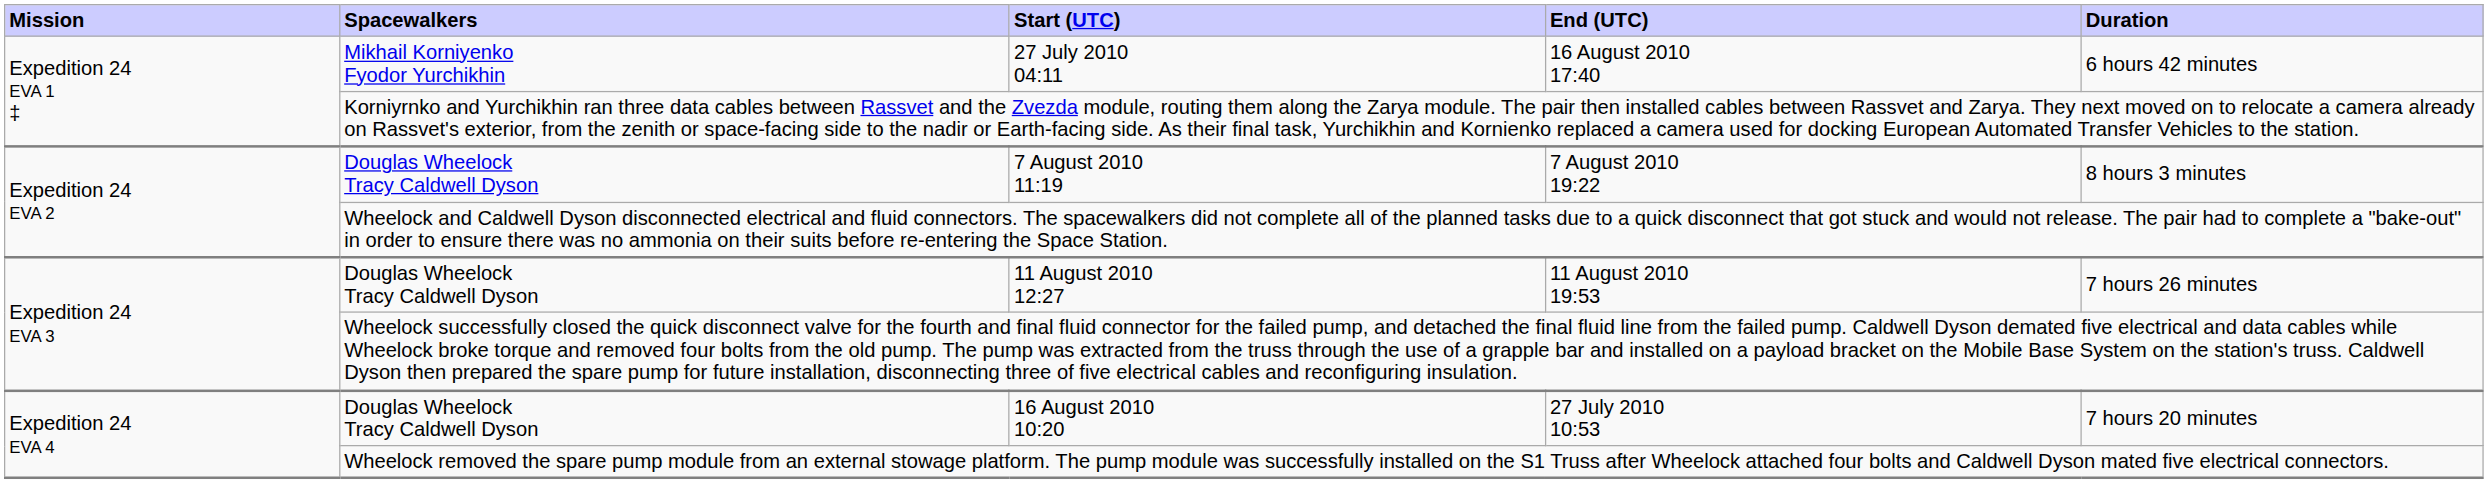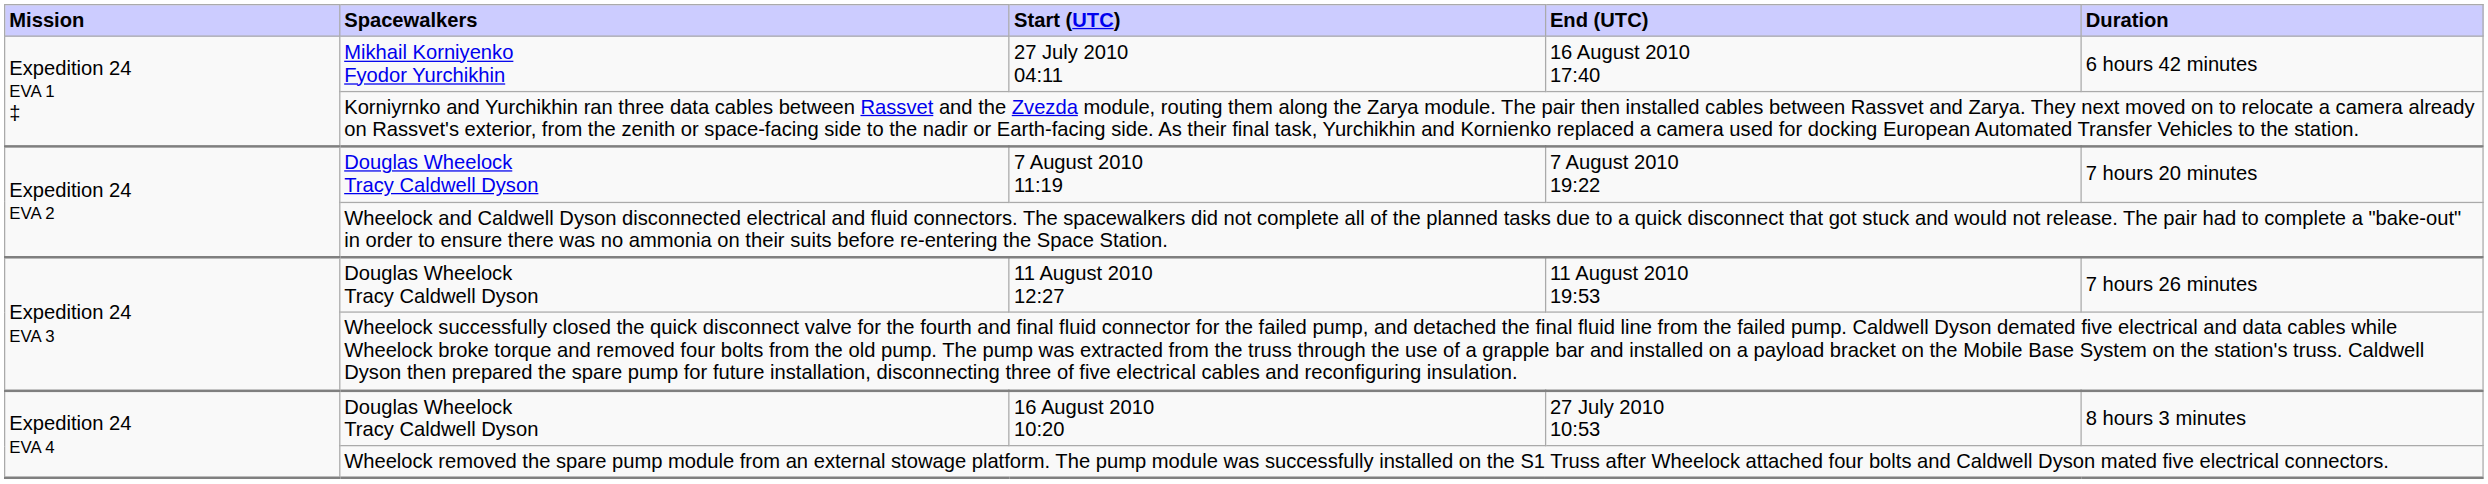 <table class="wikitable">
 <tr>
 <th width="10%" style="background:#ccccff;color:black;text-align:left"><strong>Mission</strong></th>
 <th width="20%" style="background:#ccccff;color:black;text-align:left"><strong>Spacewalkers</strong></th>
 <th width="16%" style="background:#ccccff;color:black;text-align:left"><strong>Start (<a href='#'>UTC</a>)</strong></th>
 <th width="16%" style="background:#ccccff;color:black;text-align:left"><strong>End (UTC)</strong></th>
 <th width="12%" style="background:#ccccff;color:black;text-align:left"><strong>Duration</strong></th>
 </tr>
 <tr>
 <td rowspan=2 style="border-bottom:2px solid grey;">Expedition 24<br><small>EVA 1</small><br>‡</td>
 <td><a href='#'>Mikhail Korniyenko</a><br><a href='#'>Fyodor Yurchikhin</a></td>
 <td>27 July 2010 <br> 04:11</td>
 <td>16 August 2010 <br> 17:40</td>
 <td>6 hours 42 minutes</td>
 </tr>
 <tr>
 <td colspan=4 style="border-bottom:2px solid grey;">Korniyrnko and Yurchikhin ran three data cables between <a href='#'>Rassvet</a> and the <a href='#'>Zvezda</a> module, routing them along the Zarya module. The pair then installed cables between Rassvet and Zarya. They next moved on to relocate a camera already on Rassvet's exterior, from the zenith or space-facing side to the nadir or Earth-facing side. As their final task, Yurchikhin and Kornienko replaced a camera used for docking European Automated Transfer Vehicles to the station.</td>
 </tr>
 <tr>
 <td rowspan=2 style="border-bottom:2px solid grey;">Expedition 24<br><small>EVA 2</small><br></td>
 <td><a href='#'>Douglas Wheelock</a><br><a href='#'>Tracy Caldwell Dyson</a></td>
 <td>7 August 2010 <br> 11:19</td>
 <td>7 August 2010 <br> 19:22</td>
-<td>8 hours 3 minutes</td>
+<td>7 hours 20 minutes</td>
 </tr>
 <tr>
 <td colspan=4 style="border-bottom:2px solid grey;">Wheelock and Caldwell Dyson disconnected electrical and fluid connectors. The spacewalkers did not complete all of the planned tasks due to a quick disconnect that got stuck and would not release. The pair had to complete a "bake-out" in order to ensure there was no ammonia on their suits before re-entering the Space Station.</td>
 </tr>
 <tr>
 <td rowspan=2 style="border-bottom:2px solid grey;">Expedition 24<br><small>EVA 3</small><br></td>
 <td>Douglas Wheelock<br>Tracy Caldwell Dyson</td>
 <td>11 August 2010 <br> 12:27</td>
 <td>11 August 2010 <br> 19:53</td>
 <td>7 hours 26 minutes</td>
 </tr>
 <tr>
 <td colspan=4 style="border-bottom:2px solid grey;">Wheelock successfully closed the quick disconnect valve for the fourth and final fluid connector for the failed pump, and detached the final fluid line from the failed pump. Caldwell Dyson demated five electrical and data cables while Wheelock broke torque and removed four bolts from the old pump. The pump was extracted from the truss through the use of a grapple bar and installed on a payload bracket on the Mobile Base System on the station's truss. Caldwell Dyson then prepared the spare pump for future installation, disconnecting three of five electrical cables and reconfiguring insulation.</td>
 </tr>
 <tr>
 <td rowspan=2 style="border-bottom:2px solid grey;">Expedition 24<br><small>EVA 4</small><br></td>
 <td>Douglas Wheelock<br>Tracy Caldwell Dyson</td>
 <td>16 August 2010 <br> 10:20</td>
 <td>27 July 2010 <br> 10:53</td>
-<td>7 hours 20 minutes</td>
+<td>8 hours 3 minutes</td>
 </tr>
 <tr>
 <td colspan=4 style="border-bottom:2px solid grey;">Wheelock removed the spare pump module from an external stowage platform. The pump module was successfully installed on the S1 Truss after Wheelock attached four bolts and Caldwell Dyson mated five electrical connectors.</td>
 </tr>
 </table>
